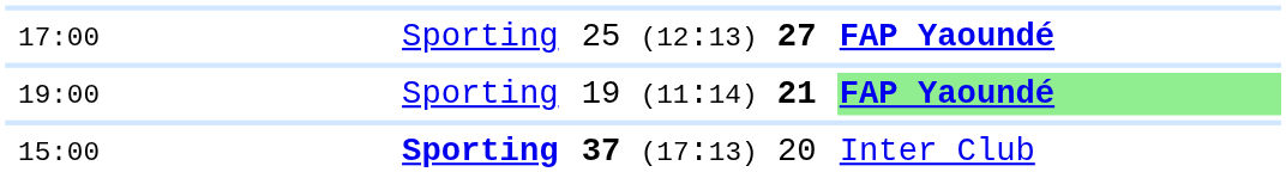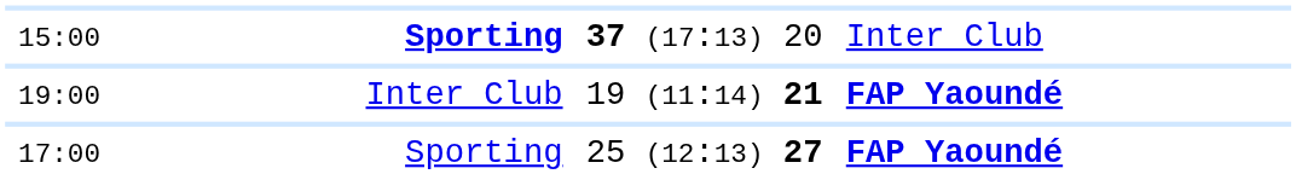 <table style="text-align:center" width=550>
 <tr>
 <th width=5%></th>
 <th width=25%></th>
 <th width=15%></th>
 <th width=25%></th>
 <th width=5%></th>
 </tr>
 <tr align="left" bgcolor=#D0E7FF>
 <td colspan=4></td>
 </tr>
 <tr>
-<td><small>17:00</small></td>
-<td align="right"><a href='#'>Sporting</a> </td>
-<td>25 <small>(12</small>:<small>13)</small> <strong>27</strong></td>
+<td><small>15:00</small></td>
+<td align="right"><strong><a href='#'>Sporting</a></strong> </td>
+<td><strong>37</strong> <small>(17</small>:<small>13)</small> 20</td>
+<td align=left> <a href='#'>Inter Club</a></td>
+<td></td>
+</tr>
+<tr align="left" bgcolor=#D0E7FF>
+<td colspan=4></td>
+</tr>
+<tr>
+<td><small>19:00</small></td>
+<td align="right"><a href='#'>Inter Club</a> </td>
+<td>19 <small>(11</small>:<small>14)</small> <strong>21</strong></td>
 <td align=left> <strong><a href='#'>FAP Yaoundé</a></strong></td>
 <td></td>
 </tr>
 <tr align="left" bgcolor=#D0E7FF>
 <td colspan=4></td>
 </tr>
 <tr>
-<td><small>19:00</small></td>
+<td><small>17:00</small></td>
 <td align="right"><a href='#'>Sporting</a> </td>
-<td>19 <small>(11</small>:<small>14)</small> <strong>21</strong></td>
-<td align=left style="background: lightgreen;"> <strong><a href='#'>FAP Yaoundé</a></strong></td>
-<td></td>
-</tr>
-<tr align="left" bgcolor=#D0E7FF>
-<td colspan=4></td>
-</tr>
-<tr>
-<td><small>15:00</small></td>
-<td align="right"><strong><a href='#'>Sporting</a></strong> </td>
-<td><strong>37</strong> <small>(17</small>:<small>13)</small> 20</td>
-<td align=left> <a href='#'>Inter Club</a></td>
+<td>25 <small>(12</small>:<small>13)</small> <strong>27</strong></td>
+<td align=left> <strong><a href='#'>FAP Yaoundé</a></strong></td>
 <td></td>
 </tr>
 </table>
